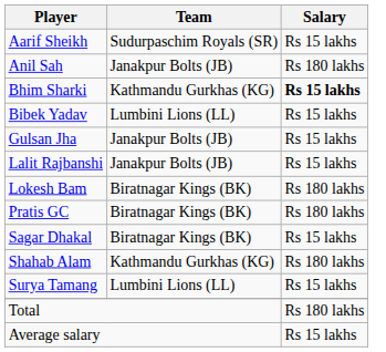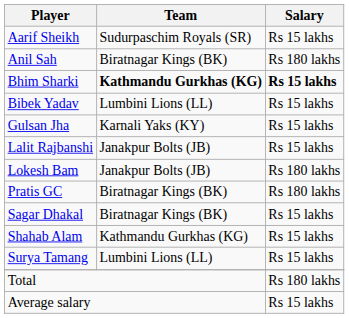 <table class="wikitable">
 <tr>
 <th>Player</th>
 <th>Team</th>
 <th>Salary</th>
 </tr>
 <tr>
 <td><a href='#'>Aarif Sheikh</a></td>
 <td>Sudurpaschim Royals (SR)</td>
 <td>Rs 15 lakhs</td>
 </tr>
 <tr>
 <td><a href='#'>Anil Sah</a></td>
-<td>Janakpur Bolts (JB)</td>
+<td>Biratnagar Kings (BK)</td>
 <td>Rs 180 lakhs</td>
 </tr>
 <tr>
 <td><a href='#'>Bhim Sharki</a></td>
-<td>Kathmandu Gurkhas (KG)</td>
+<td><strong>Kathmandu Gurkhas (KG)</strong></td>
 <td><strong>Rs 15 lakhs</strong></td>
 </tr>
 <tr>
 <td><a href='#'>Bibek Yadav</a></td>
 <td>Lumbini Lions (LL)</td>
 <td>Rs 15 lakhs</td>
 </tr>
 <tr>
 <td><a href='#'>Gulsan Jha</a></td>
-<td>Janakpur Bolts (JB)</td>
+<td>Karnali Yaks (KY)</td>
 <td>Rs 15 lakhs</td>
 </tr>
 <tr>
 <td><a href='#'>Lalit Rajbanshi</a></td>
 <td>Janakpur Bolts (JB)</td>
 <td>Rs 15 lakhs</td>
 </tr>
 <tr>
 <td><a href='#'>Lokesh Bam</a></td>
-<td>Biratnagar Kings (BK)</td>
+<td>Janakpur Bolts (JB)</td>
 <td>Rs 180 lakhs</td>
 </tr>
 <tr>
 <td><a href='#'>Pratis GC</a></td>
 <td>Biratnagar Kings (BK)</td>
 <td>Rs 180 lakhs</td>
 </tr>
 <tr>
 <td><a href='#'>Sagar Dhakal</a></td>
 <td>Biratnagar Kings (BK)</td>
 <td>Rs 15 lakhs</td>
 </tr>
 <tr>
 <td><a href='#'>Shahab Alam</a></td>
 <td>Kathmandu Gurkhas (KG)</td>
-<td>Rs 180 lakhs</td>
+<td>Rs 15 lakhs</td>
 </tr>
 <tr>
 <td><a href='#'>Surya Tamang</a></td>
 <td>Lumbini Lions (LL)</td>
 <td>Rs 15 lakhs</td>
 </tr>
 <tr>
 </tr>
 <tr>
 <td colspan="2">Total</td>
 <td>Rs 180 lakhs</td>
 </tr>
 <tr>
 <td colspan="2">Average salary</td>
 <td>Rs 15 lakhs</td>
 </tr>
 </table>
